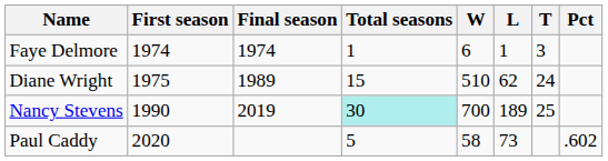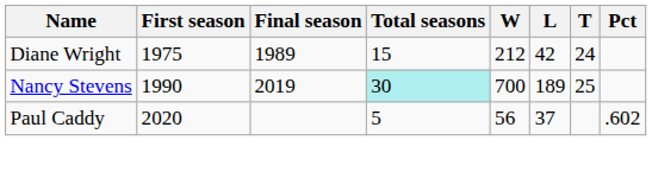 <table class="wikitable sortable">
 <tr>
 <th>Name</th>
 <th>First season</th>
 <th>Final season</th>
 <th>Total seasons</th>
 <th>W</th>
 <th>L</th>
 <th>T</th>
 <th>Pct</th>
 </tr>
 <tr>
-<td>Faye Delmore</td>
-<td>1974</td>
-<td>1974</td>
-<td>1</td>
-<td>6</td>
-<td>1</td>
-<td>3</td>
-<td></td>
-</tr>
-<tr>
 <td>Diane Wright</td>
 <td>1975</td>
 <td>1989</td>
 <td>15</td>
-<td>510</td>
-<td>62</td>
+<td>212</td>
+<td>42</td>
 <td>24</td>
 <td></td>
 </tr>
 <tr>
 <td><a href='#'>Nancy Stevens</a></td>
 <td>1990</td>
 <td>2019</td>
 <td style="background: paleturquoise;">30</td>
 <td>700</td>
 <td>189</td>
 <td>25</td>
 <td></td>
 </tr>
 <tr>
 <td>Paul Caddy</td>
 <td>2020</td>
 <td></td>
 <td>5</td>
-<td>58</td>
-<td>73</td>
+<td>56</td>
+<td>37</td>
 <td></td>
 <td>.602</td>
 </tr>
 </table>
